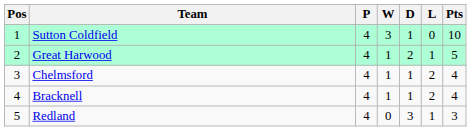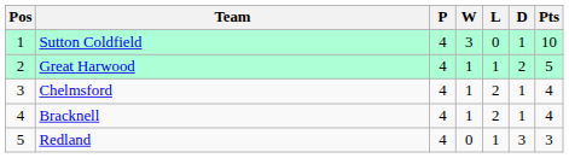 <table class="wikitable" style="font-size: 100%">
 <tr>
 <th width=20>Pos</th>
 <th width=400>Team</th>
 <th width=20>P</th>
 <th width=20>W</th>
+<th width=20>L</th>
 <th width=20>D</th>
-<th width=20>L</th>
 <th width=20>Pts</th>
 </tr>
 <tr align=center style="background: #ADFFD6;">
 <td>1</td>
 <td align="left"><a href='#'>Sutton Coldfield</a></td>
 <td>4</td>
 <td>3</td>
+<td>0</td>
 <td>1</td>
-<td>0</td>
 <td>10</td>
 </tr>
 <tr align=center style="background: #ADFFD6;">
 <td>2</td>
 <td align="left"><a href='#'>Great Harwood</a></td>
 <td>4</td>
 <td>1</td>
+<td>1</td>
 <td>2</td>
-<td>1</td>
 <td>5</td>
 </tr>
 <tr align=center>
 <td>3</td>
 <td align="left"><a href='#'>Chelmsford</a></td>
 <td>4</td>
 <td>1</td>
+<td>2</td>
 <td>1</td>
-<td>2</td>
 <td>4</td>
 </tr>
 <tr align=center>
 <td>4</td>
 <td align="left"><a href='#'>Bracknell</a></td>
 <td>4</td>
 <td>1</td>
+<td>2</td>
 <td>1</td>
-<td>2</td>
 <td>4</td>
 </tr>
 <tr align=center>
 <td>5</td>
 <td align="left"><a href='#'>Redland</a></td>
 <td>4</td>
 <td>0</td>
+<td>1</td>
 <td>3</td>
-<td>1</td>
 <td>3</td>
 </tr>
 </table>
